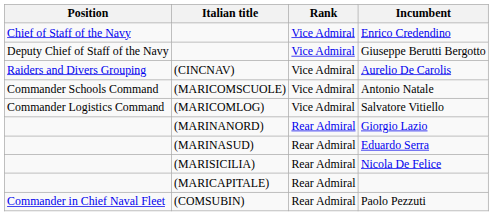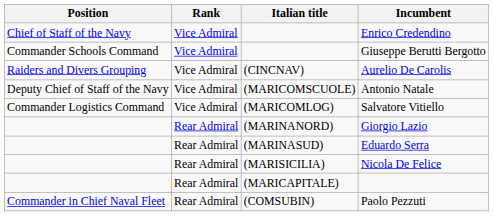 <table class="wikitable">
 <tr>
 <th>Position</th>
+<th>Rank</th>
 <th>Italian title</th>
-<th>Rank</th>
 <th>Incumbent</th>
 </tr>
 <tr>
 <td><a href='#'>Chief of Staff of the Navy</a></td>
+<td><a href='#'>Vice Admiral</a></td>
 <td></td>
-<td><a href='#'>Vice Admiral</a></td>
 <td><a href='#'>Enrico Credendino</a></td>
 </tr>
 <tr>
-<td>Deputy Chief of Staff of the Navy</td>
+<td>Commander Schools Command</td>
+<td><a href='#'>Vice Admiral</a></td>
 <td></td>
-<td><a href='#'>Vice Admiral</a></td>
 <td>Giuseppe Berutti Bergotto</td>
 </tr>
 <tr>
 <td><a href='#'>Raiders and Divers Grouping</a></td>
+<td>Vice Admiral</td>
 <td> (CINCNAV)</td>
-<td>Vice Admiral</td>
 <td><a href='#'>Aurelio De Carolis</a></td>
 </tr>
 <tr>
-<td>Commander Schools Command</td>
+<td>Deputy Chief of Staff of the Navy</td>
+<td>Vice Admiral</td>
 <td> (MARICOMSCUOLE)</td>
-<td>Vice Admiral</td>
 <td>Antonio Natale</td>
 </tr>
 <tr>
 <td>Commander Logistics Command</td>
+<td>Vice Admiral</td>
 <td> (MARICOMLOG)</td>
-<td>Vice Admiral</td>
 <td>Salvatore Vitiello</td>
 </tr>
 <tr>
 <td><br></td>
+<td><a href='#'>Rear Admiral</a></td>
 <td> (MARINANORD)</td>
-<td><a href='#'>Rear Admiral</a></td>
 <td><a href='#'>Giorgio Lazio</a></td>
 </tr>
 <tr>
 <td><br></td>
+<td>Rear Admiral</td>
 <td> (MARINASUD)</td>
-<td>Rear Admiral</td>
 <td><a href='#'>Eduardo Serra</a></td>
 </tr>
 <tr>
 <td><br></td>
+<td>Rear Admiral</td>
 <td> (MARISICILIA)</td>
-<td>Rear Admiral</td>
 <td><a href='#'>Nicola De Felice</a></td>
 </tr>
 <tr>
 <td><br></td>
+<td>Rear Admiral</td>
 <td> (MARICAPITALE)</td>
-<td>Rear Admiral</td>
 <td></td>
 </tr>
 <tr>
 <td><a href='#'>Commander in Chief Naval Fleet</a></td>
+<td>Rear Admiral</td>
 <td> (COMSUBIN)</td>
-<td>Rear Admiral</td>
 <td>Paolo Pezzuti</td>
 </tr>
 </table>
